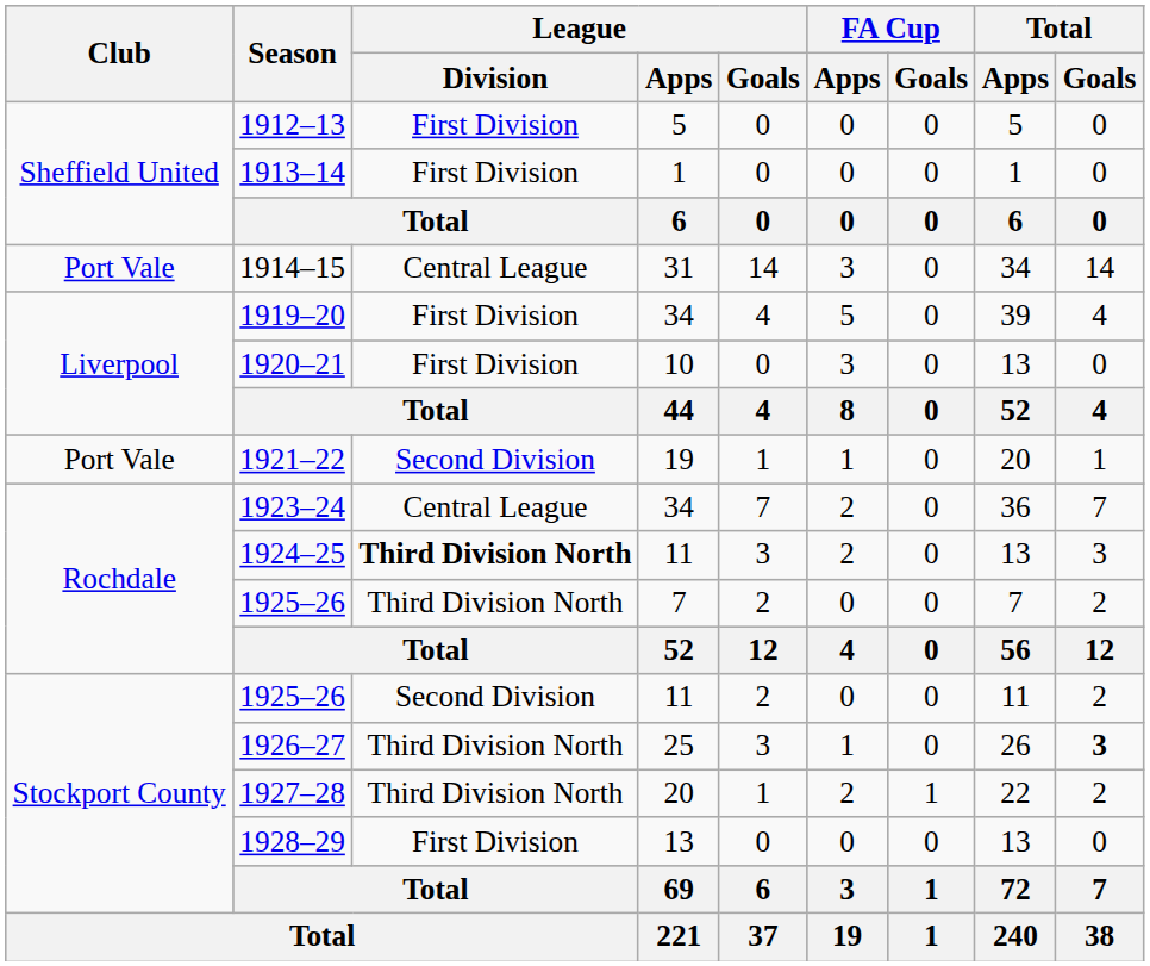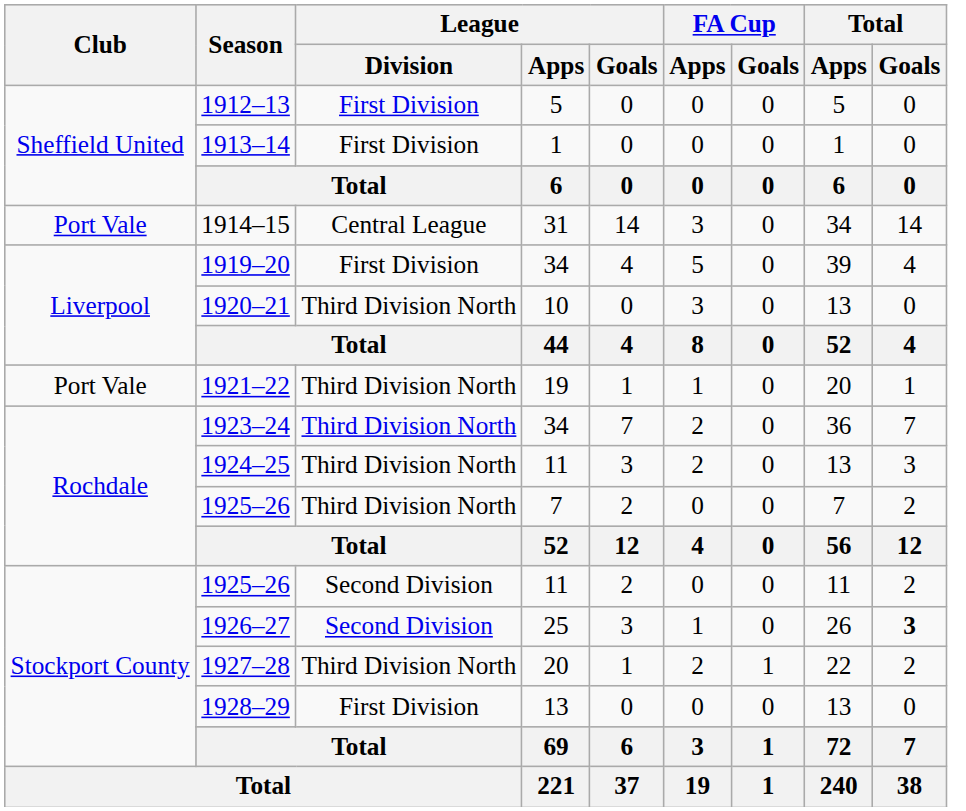 <table class="wikitable" style="text-align:center">
 <tr>
 <th rowspan="2">Club</th>
 <th rowspan="2">Season</th>
 <th colspan="3">League</th>
 <th colspan="2"><a href='#'>FA Cup</a></th>
 <th colspan="2">Total</th>
 </tr>
 <tr>
 <th>Division</th>
 <th>Apps</th>
 <th>Goals</th>
 <th>Apps</th>
 <th>Goals</th>
 <th>Apps</th>
 <th>Goals</th>
 </tr>
 <tr>
 <td rowspan="3"><a href='#'>Sheffield United</a></td>
 <td><a href='#'>1912–13</a></td>
 <td><a href='#'>First Division</a></td>
 <td>5</td>
 <td>0</td>
 <td>0</td>
 <td>0</td>
 <td>5</td>
 <td>0</td>
 </tr>
 <tr>
 <td><a href='#'>1913–14</a></td>
 <td>First Division</td>
 <td>1</td>
 <td>0</td>
 <td>0</td>
 <td>0</td>
 <td>1</td>
 <td>0</td>
 </tr>
 <tr>
 <th colspan="2">Total</th>
 <th>6</th>
 <th>0</th>
 <th>0</th>
 <th>0</th>
 <th>6</th>
 <th>0</th>
 </tr>
 <tr>
 <td><a href='#'>Port Vale</a></td>
 <td>1914–15</td>
 <td>Central League</td>
 <td>31</td>
 <td>14</td>
 <td>3</td>
 <td>0</td>
 <td>34</td>
 <td>14</td>
 </tr>
 <tr>
 <td rowspan="3"><a href='#'>Liverpool</a></td>
 <td><a href='#'>1919–20</a></td>
 <td>First Division</td>
 <td>34</td>
 <td>4</td>
 <td>5</td>
 <td>0</td>
 <td>39</td>
 <td>4</td>
 </tr>
 <tr>
 <td><a href='#'>1920–21</a></td>
-<td>First Division</td>
+<td>Third Division North</td>
 <td>10</td>
 <td>0</td>
 <td>3</td>
 <td>0</td>
 <td>13</td>
 <td>0</td>
 </tr>
 <tr>
 <th colspan="2">Total</th>
 <th>44</th>
 <th>4</th>
 <th>8</th>
 <th>0</th>
 <th>52</th>
 <th>4</th>
 </tr>
 <tr>
 <td>Port Vale</td>
 <td><a href='#'>1921–22</a></td>
-<td><a href='#'>Second Division</a></td>
+<td>Third Division North</td>
 <td>19</td>
 <td>1</td>
 <td>1</td>
 <td>0</td>
 <td>20</td>
 <td>1</td>
 </tr>
 <tr>
 <td rowspan="4"><a href='#'>Rochdale</a></td>
 <td><a href='#'>1923–24</a></td>
-<td>Central League</td>
+<td><a href='#'>Third Division North</a></td>
 <td>34</td>
 <td>7</td>
 <td>2</td>
 <td>0</td>
 <td>36</td>
 <td>7</td>
 </tr>
 <tr>
 <td><a href='#'>1924–25</a></td>
-<td><strong>Third Division North</strong></td>
+<td>Third Division North</td>
 <td>11</td>
 <td>3</td>
 <td>2</td>
 <td>0</td>
 <td>13</td>
 <td>3</td>
 </tr>
 <tr>
 <td><a href='#'>1925–26</a></td>
 <td>Third Division North</td>
 <td>7</td>
 <td>2</td>
 <td>0</td>
 <td>0</td>
 <td>7</td>
 <td>2</td>
 </tr>
 <tr>
 <th colspan="2">Total</th>
 <th>52</th>
 <th>12</th>
 <th>4</th>
 <th>0</th>
 <th>56</th>
 <th>12</th>
 </tr>
 <tr>
 <td rowspan="5"><a href='#'>Stockport County</a></td>
 <td><a href='#'>1925–26</a></td>
 <td>Second Division</td>
 <td>11</td>
 <td>2</td>
 <td>0</td>
 <td>0</td>
 <td>11</td>
 <td>2</td>
 </tr>
 <tr>
 <td><a href='#'>1926–27</a></td>
-<td>Third Division North</td>
+<td><a href='#'>Second Division</a></td>
 <td>25</td>
 <td>3</td>
 <td>1</td>
 <td>0</td>
 <td>26</td>
 <td><strong>3</strong></td>
 </tr>
 <tr>
 <td><a href='#'>1927–28</a></td>
 <td>Third Division North</td>
 <td>20</td>
 <td>1</td>
 <td>2</td>
 <td>1</td>
 <td>22</td>
 <td>2</td>
 </tr>
 <tr>
 <td><a href='#'>1928–29</a></td>
 <td>First Division</td>
 <td>13</td>
 <td>0</td>
 <td>0</td>
 <td>0</td>
 <td>13</td>
 <td>0</td>
 </tr>
 <tr>
 <th colspan="2">Total</th>
 <th>69</th>
 <th>6</th>
 <th>3</th>
 <th>1</th>
 <th>72</th>
 <th>7</th>
 </tr>
 <tr>
 <th colspan="3">Total</th>
 <th>221</th>
 <th>37</th>
 <th>19</th>
 <th>1</th>
 <th>240</th>
 <th>38</th>
 </tr>
 </table>
